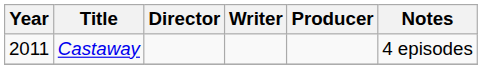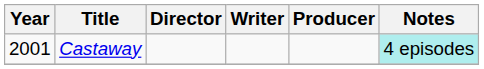 <table class="wikitable">
 <tr>
 <th>Year</th>
 <th>Title</th>
 <th>Director</th>
 <th>Writer</th>
 <th>Producer</th>
 <th>Notes</th>
 </tr>
 <tr>
-<td>2011</td>
+<td>2001</td>
 <td><em><a href='#'> Castaway</a></em></td>
 <td></td>
 <td></td>
 <td></td>
-<td>4 episodes</td>
+<td style="background: paleturquoise;">4 episodes</td>
 </tr>
 <tr>
 </tr>
 </table>
